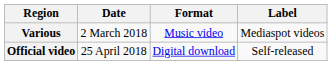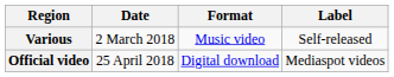 <table class="wikitable sortable plainrowheaders" style="text-align:center">
 <tr>
 <th>Region</th>
 <th>Date</th>
 <th>Format</th>
 <th>Label</th>
 </tr>
 <tr>
 <th scope="row">Various</th>
 <td>2 March 2018</td>
 <td><a href='#'>Music video</a></td>
-<td>Mediaspot videos</td>
+<td>Self-released</td>
 </tr>
 <tr>
 <th scope="row">Official video</th>
 <td>25 April 2018</td>
 <td><a href='#'>Digital download</a></td>
-<td>Self-released</td>
+<td>Mediaspot videos</td>
 </tr>
 </table>
